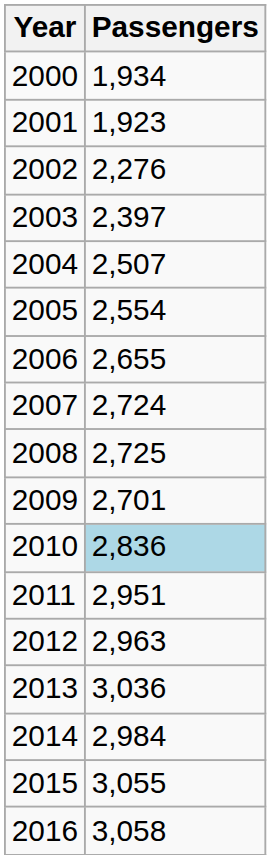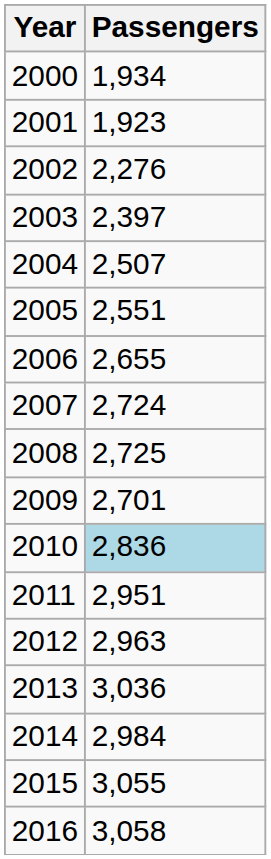 <table class="wikitable">
 <tr>
 <th>Year</th>
 <th>Passengers</th>
 </tr>
 <tr>
 <td>2000</td>
 <td>1,934</td>
 </tr>
 <tr>
 <td>2001</td>
 <td>1,923</td>
 </tr>
 <tr>
 <td>2002</td>
 <td>2,276</td>
 </tr>
 <tr>
 <td>2003</td>
 <td>2,397</td>
 </tr>
 <tr>
 <td>2004</td>
 <td>2,507</td>
 </tr>
 <tr>
 <td>2005</td>
-<td>2,554</td>
+<td>2,551</td>
 </tr>
 <tr>
 <td>2006</td>
 <td>2,655</td>
 </tr>
 <tr>
 <td>2007</td>
 <td>2,724</td>
 </tr>
 <tr>
 <td>2008</td>
 <td>2,725</td>
 </tr>
 <tr>
 <td>2009</td>
 <td>2,701</td>
 </tr>
 <tr>
 <td>2010</td>
 <td style="background: lightblue;">2,836</td>
 </tr>
 <tr>
 <td>2011</td>
 <td>2,951</td>
 </tr>
 <tr>
 <td>2012</td>
 <td>2,963</td>
 </tr>
 <tr>
 <td>2013</td>
 <td>3,036</td>
 </tr>
 <tr>
 <td>2014</td>
 <td>2,984</td>
 </tr>
 <tr>
 <td>2015</td>
 <td>3,055</td>
 </tr>
 <tr>
 <td>2016</td>
 <td>3,058</td>
 </tr>
 </table>
